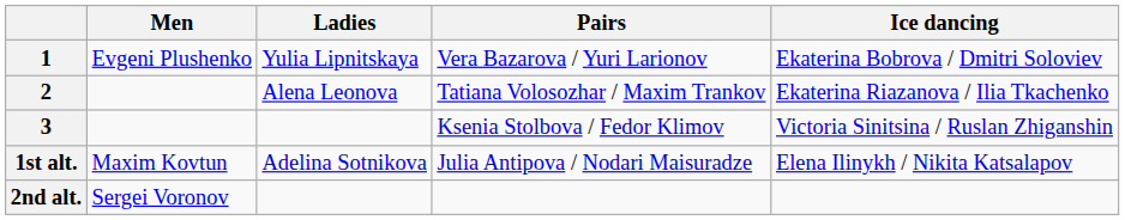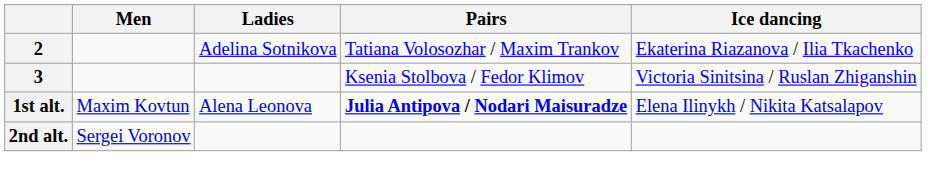 <table class="wikitable">
 <tr>
 <th></th>
 <th>Men</th>
 <th>Ladies</th>
 <th>Pairs</th>
 <th>Ice dancing</th>
 </tr>
 <tr>
-<th>1</th>
-<td><a href='#'>Evgeni Plushenko</a></td>
-<td><a href='#'>Yulia Lipnitskaya</a></td>
-<td><a href='#'>Vera Bazarova</a> / <a href='#'>Yuri Larionov</a></td>
-<td><a href='#'>Ekaterina Bobrova</a> / <a href='#'>Dmitri Soloviev</a></td>
-</tr>
-<tr>
 <th>2</th>
 <td></td>
-<td><a href='#'>Alena Leonova</a></td>
+<td><a href='#'>Adelina Sotnikova</a></td>
 <td><a href='#'>Tatiana Volosozhar</a> / <a href='#'>Maxim Trankov</a></td>
 <td><a href='#'>Ekaterina Riazanova</a> / <a href='#'>Ilia Tkachenko</a></td>
 </tr>
 <tr>
 <th>3</th>
 <td></td>
 <td></td>
 <td><a href='#'>Ksenia Stolbova</a> / <a href='#'>Fedor Klimov</a></td>
 <td><a href='#'>Victoria Sinitsina</a> / <a href='#'>Ruslan Zhiganshin</a></td>
 </tr>
 <tr>
 <th>1st alt.</th>
 <td><a href='#'>Maxim Kovtun</a></td>
-<td><a href='#'>Adelina Sotnikova</a></td>
-<td><a href='#'>Julia Antipova</a> / <a href='#'>Nodari Maisuradze</a></td>
+<td><a href='#'>Alena Leonova</a></td>
+<td><strong><a href='#'>Julia Antipova</a> / <a href='#'>Nodari Maisuradze</a></strong></td>
 <td><a href='#'>Elena Ilinykh</a> / <a href='#'>Nikita Katsalapov</a></td>
 </tr>
 <tr>
 <th>2nd alt.</th>
 <td><a href='#'>Sergei Voronov</a></td>
 <td></td>
 <td></td>
 <td></td>
 </tr>
 </table>
